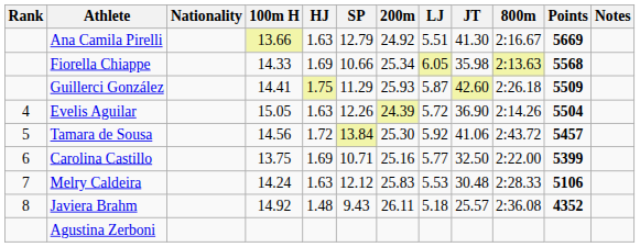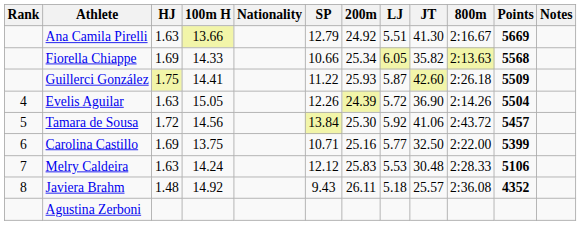 <table class="wikitable sortable" style=" text-align:center;">
 <tr>
 <th>Rank</th>
 <th>Athlete</th>
+<th>HJ</th>
+<th>100m H</th>
 <th>Nationality</th>
-<th>100m H</th>
-<th>HJ</th>
 <th>SP</th>
 <th>200m</th>
 <th>LJ</th>
 <th>JT</th>
 <th>800m</th>
 <th>Points</th>
 <th>Notes</th>
 </tr>
 <tr>
 <td></td>
 <td align=left><a href='#'>Ana Camila Pirelli</a></td>
+<td>1.63</td>
+<td bgcolor=#F2F5A9>13.66</td>
 <td align=left></td>
-<td bgcolor=#F2F5A9>13.66</td>
-<td>1.63</td>
 <td>12.79</td>
 <td>24.92</td>
 <td>5.51</td>
 <td>41.30</td>
 <td>2:16.67</td>
 <td><strong>5669</strong></td>
 <td><strong></strong></td>
 </tr>
 <tr>
 <td></td>
 <td align=left><a href='#'>Fiorella Chiappe</a></td>
+<td>1.69</td>
+<td>14.33</td>
 <td align=left></td>
-<td>14.33</td>
-<td>1.69</td>
 <td>10.66</td>
 <td>25.34</td>
 <td bgcolor=#F2F5A9>6.05</td>
-<td>35.98</td>
+<td>35.82</td>
 <td bgcolor=#F2F5A9>2:13.63</td>
 <td><strong>5568</strong></td>
 <td><strong></strong></td>
 </tr>
 <tr>
 <td></td>
 <td align=left><a href='#'>Guillerci González</a></td>
+<td bgcolor=#F2F5A9>1.75</td>
+<td>14.41</td>
 <td align=left></td>
-<td>14.41</td>
-<td bgcolor=#F2F5A9>1.75</td>
-<td>11.29</td>
+<td>11.22</td>
 <td>25.93</td>
 <td>5.87</td>
 <td bgcolor=#F2F5A9>42.60</td>
 <td>2:26.18</td>
 <td><strong>5509</strong></td>
 <td><strong></strong></td>
 </tr>
 <tr>
 <td>4</td>
 <td align=left><a href='#'>Evelis Aguilar</a></td>
+<td>1.63</td>
+<td>15.05</td>
 <td align=left></td>
-<td>15.05</td>
-<td>1.63</td>
 <td>12.26</td>
 <td bgcolor=#F2F5A9>24.39</td>
 <td>5.72</td>
 <td>36.90</td>
 <td>2:14.26</td>
 <td><strong>5504</strong></td>
 <td><strong></strong></td>
 </tr>
 <tr>
 <td>5</td>
 <td align=left><a href='#'>Tamara de Sousa</a></td>
+<td>1.72</td>
+<td>14.56</td>
 <td align=left></td>
-<td>14.56</td>
-<td>1.72</td>
 <td bgcolor=#F2F5A9>13.84</td>
 <td>25.30</td>
 <td>5.92</td>
 <td>41.06</td>
 <td>2:43.72</td>
 <td><strong>5457</strong></td>
 <td></td>
 </tr>
 <tr>
 <td>6</td>
 <td align=left><a href='#'>Carolina Castillo</a></td>
+<td>1.69</td>
+<td>13.75</td>
 <td align=left></td>
-<td>13.75</td>
-<td>1.69</td>
 <td>10.71</td>
 <td>25.16</td>
 <td>5.77</td>
 <td>32.50</td>
 <td>2:22.00</td>
 <td><strong>5399</strong></td>
 <td><strong></strong></td>
 </tr>
 <tr>
 <td>7</td>
 <td align=left><a href='#'>Melry Caldeira</a></td>
+<td>1.63</td>
+<td>14.24</td>
 <td align=left></td>
-<td>14.24</td>
-<td>1.63</td>
 <td>12.12</td>
 <td>25.83</td>
 <td>5.53</td>
 <td>30.48</td>
 <td>2:28.33</td>
 <td><strong>5106</strong></td>
 <td></td>
 </tr>
 <tr>
 <td>8</td>
 <td align=left><a href='#'>Javiera Brahm</a></td>
+<td>1.48</td>
+<td>14.92</td>
 <td align=left></td>
-<td>14.92</td>
-<td>1.48</td>
 <td>9.43</td>
 <td>26.11</td>
 <td>5.18</td>
 <td>25.57</td>
 <td>2:36.08</td>
 <td><strong>4352</strong></td>
 <td></td>
 </tr>
 <tr>
 <td></td>
 <td align=left><a href='#'>Agustina Zerboni</a></td>
-<td align=left></td>
 <td></td>
 <td></td>
+<td align=left></td>
 <td></td>
 <td></td>
 <td></td>
 <td></td>
 <td></td>
 <td><strong></strong></td>
 <td></td>
 </tr>
 </table>
